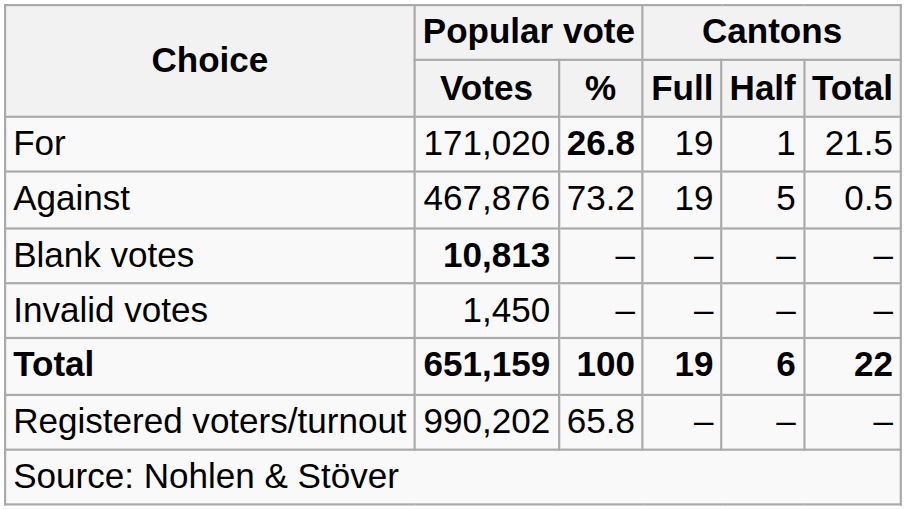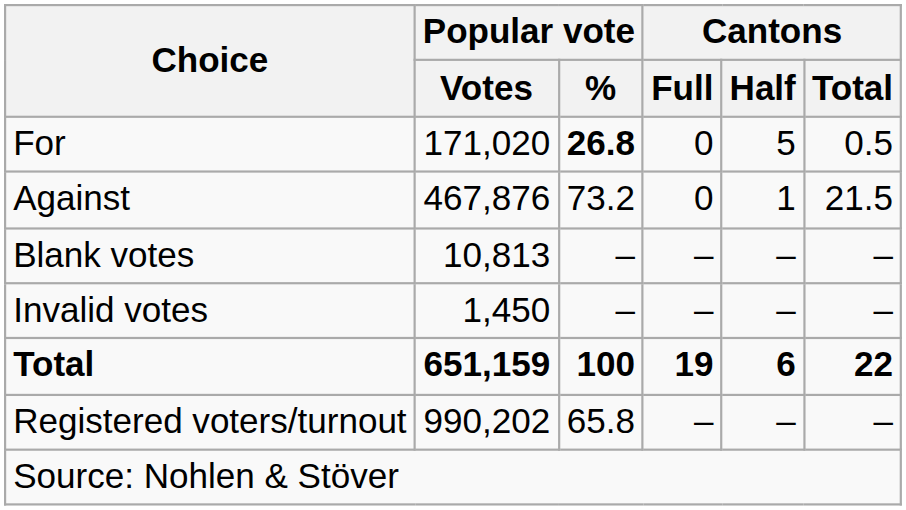 <table class=wikitable style=text-align:right>
 <tr>
 <th rowspan=2>Choice</th>
 <th colspan=2>Popular vote</th>
 <th colspan=3>Cantons</th>
 </tr>
 <tr>
 <th>Votes</th>
 <th>%</th>
 <th>Full</th>
 <th>Half</th>
 <th>Total</th>
 </tr>
 <tr>
 <td align=left>For</td>
 <td>171,020</td>
 <td><strong>26.8</strong></td>
-<td>19</td>
-<td>1</td>
-<td>21.5</td>
+<td>0</td>
+<td>5</td>
+<td>0.5</td>
 </tr>
 <tr>
 <td align=left>Against</td>
 <td>467,876</td>
 <td>73.2</td>
-<td>19</td>
-<td>5</td>
-<td>0.5</td>
+<td>0</td>
+<td>1</td>
+<td>21.5</td>
 </tr>
 <tr>
 <td align=left>Blank votes</td>
-<td><strong>10,813</strong></td>
+<td>10,813</td>
 <td>–</td>
 <td>–</td>
 <td>–</td>
 <td>–</td>
 </tr>
 <tr>
 <td align=left>Invalid votes</td>
 <td>1,450</td>
 <td>–</td>
 <td>–</td>
 <td>–</td>
 <td>–</td>
 </tr>
 <tr>
 <td align=left><strong>Total</strong></td>
 <td><strong>651,159</strong></td>
 <td><strong>100</strong></td>
 <td><strong>19</strong></td>
 <td><strong>6</strong></td>
 <td><strong>22</strong></td>
 </tr>
 <tr>
 <td align=left>Registered voters/turnout</td>
 <td>990,202</td>
 <td>65.8</td>
 <td>–</td>
 <td>–</td>
 <td>–</td>
 </tr>
 <tr>
 <td align=left colspan=6>Source: Nohlen & Stöver</td>
 </tr>
 </table>
